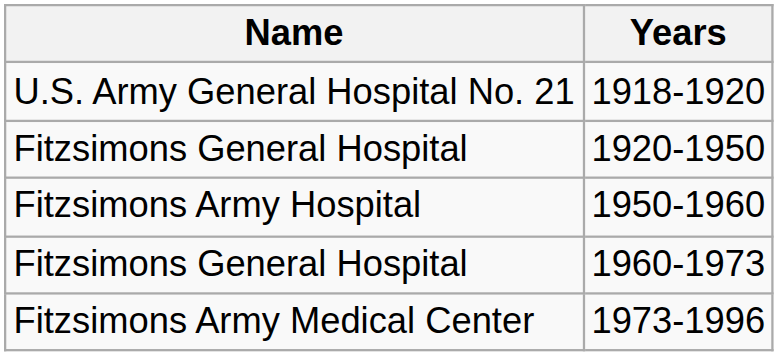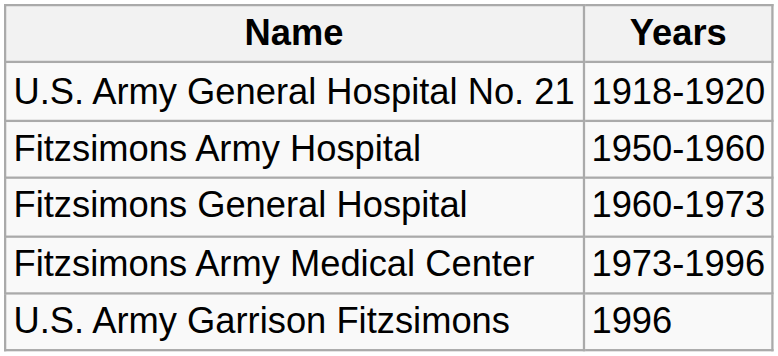 <table class="wikitable">
 <tr>
 <th>Name</th>
 <th>Years</th>
 </tr>
 <tr>
 <td>U.S. Army General Hospital No. 21</td>
 <td>1918-1920</td>
-</tr>
-<tr>
-<td>Fitzsimons General Hospital</td>
-<td>1920-1950</td>
 </tr>
 <tr>
 <td>Fitzsimons Army Hospital</td>
 <td>1950-1960</td>
 </tr>
 <tr>
 <td>Fitzsimons General Hospital</td>
 <td>1960-1973</td>
 </tr>
 <tr>
 <td>Fitzsimons Army Medical Center</td>
 <td>1973-1996</td>
 </tr>
+<tr>
+<td>U.S. Army Garrison Fitzsimons</td>
+<td>1996</td>
+</tr>
 </table>
